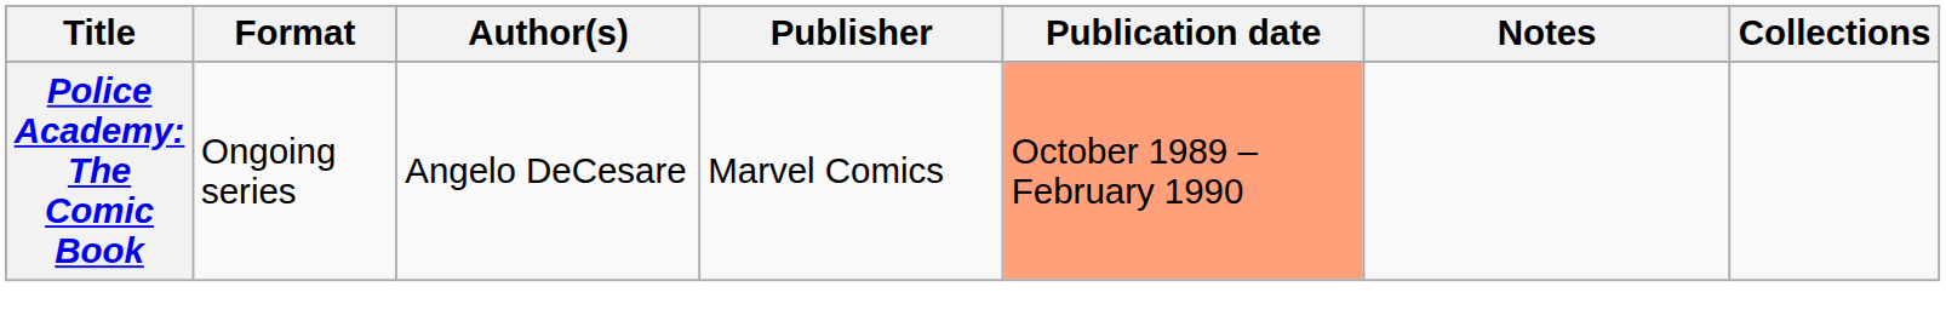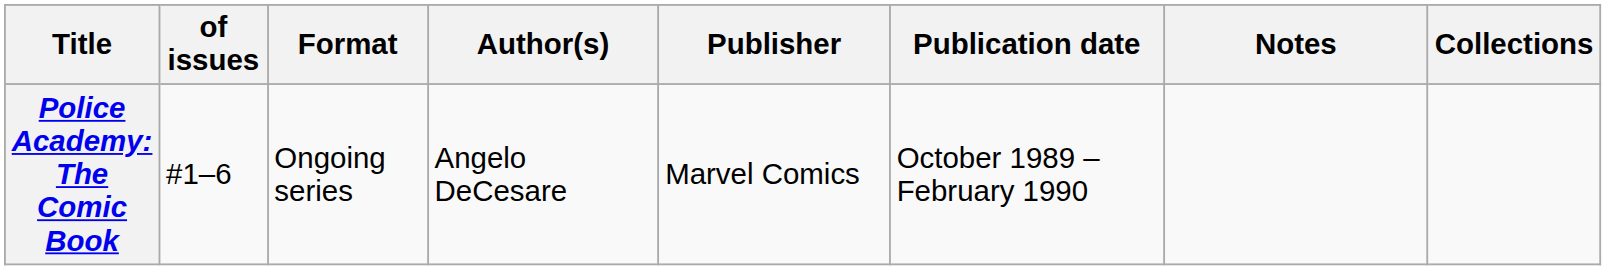 <table class="wikitable">
 <tr>
 <th>Title</th>
+<th style="width:40pt"> of issues</th>
 <th style="width:75pt">Format</th>
 <th style="width:125pt">Author(s)</th>
 <th style="width:125pt">Publisher</th>
 <th style="width:150pt">Publication date</th>
 <th style="width:175pt">Notes</th>
 <th>Collections</th>
 </tr>
 <tr>
 <th><em><a href='#'>Police Academy: The Comic Book</a></em></th>
+<td>#1–6</td>
 <td>Ongoing series</td>
 <td>Angelo DeCesare</td>
 <td>Marvel Comics</td>
-<td style="background: lightsalmon;">October 1989 – February 1990</td>
+<td>October 1989 – February 1990</td>
 <td></td>
 <td></td>
 </tr>
 </table>
